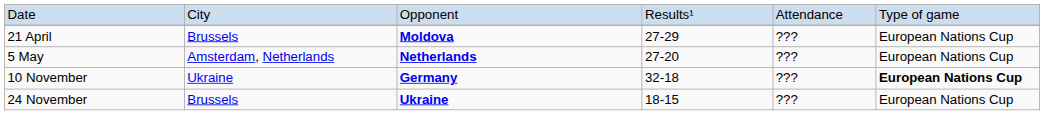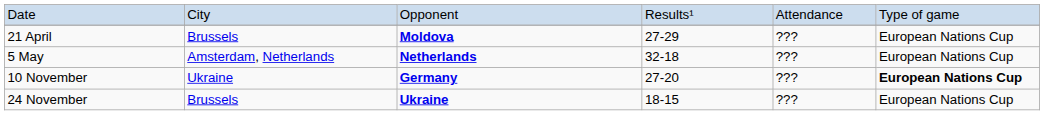 <table class="wikitable">
 <tr ---- bgcolor=#CCDDEE>
 <td width=11%>Date</td>
 <td width=13%>City</td>
 <td width=15%>Opponent</td>
 <td width=8%>Results¹</td>
 <td width=5%>Attendance</td>
 <td width=10%>Type of game</td>
 </tr>
 <tr>
 </tr>
 <tr -----bgcolor=#DDEEFF>
 <td>21 April</td>
 <td><a href='#'>Brussels</a></td>
 <td> <strong><a href='#'>Moldova</a></strong></td>
 <td>27-29</td>
 <td>???</td>
 <td>European Nations Cup</td>
 </tr>
 <tr ----bgcolor=#DDEEFF>
 <td>5 May</td>
 <td><a href='#'>Amsterdam</a>, <a href='#'>Netherlands</a></td>
 <td> <strong><a href='#'>Netherlands</a></strong></td>
-<td>27-20</td>
+<td>32-18</td>
 <td>???</td>
 <td>European Nations Cup</td>
 </tr>
 <tr ----bgcolor=#DDEEFF>
 <td>10 November</td>
 <td><a href='#'>Ukraine</a></td>
 <td> <strong><a href='#'>Germany</a></strong></td>
-<td>32-18</td>
+<td>27-20</td>
 <td>???</td>
 <td><strong>European Nations Cup</strong></td>
 </tr>
 <tr ----bgcolor=#DDEEFF>
 <td>24 November</td>
 <td><a href='#'>Brussels</a></td>
 <td> <strong><a href='#'>Ukraine</a></strong></td>
 <td>18-15</td>
 <td>???</td>
 <td>European Nations Cup</td>
 </tr>
 </table>
